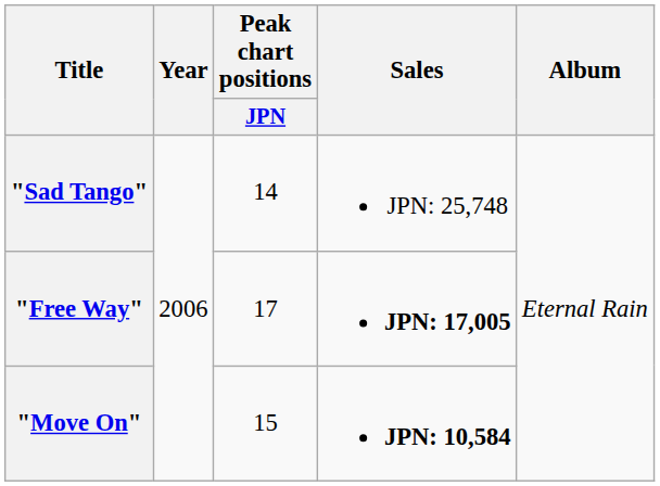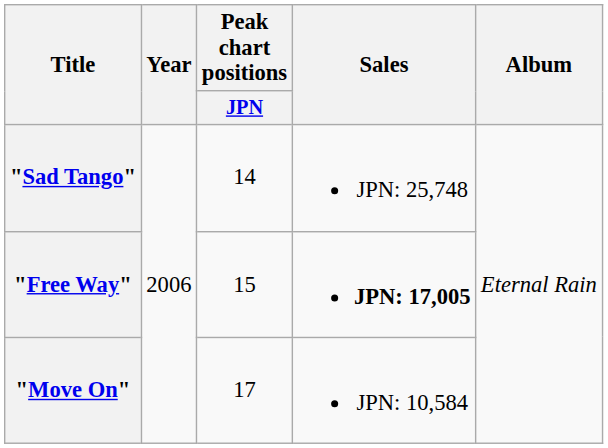 <table class="wikitable plainrowheaders" style="text-align:center;">
 <tr>
 <th scope="col" rowspan="2">Title</th>
 <th scope="col" rowspan="2">Year</th>
 <th>Peak chart positions</th>
 <th scope="col" rowspan="2">Sales</th>
 <th scope="col" rowspan="2">Album</th>
 </tr>
 <tr>
 <th scope="col" style="width:3em;font-size:90%;"><a href='#'>JPN</a><br></th>
 </tr>
 <tr>
 <th scope="row">"<a href='#'>Sad Tango</a>"</th>
 <td rowspan="3">2006</td>
 <td>14</td>
 <td><br><ul><li>JPN: 25,748 </li></ul></td>
 <td rowspan="3"><em>Eternal Rain</em></td>
 </tr>
 <tr>
 <th scope="row">"<a href='#'>Free Way</a>"</th>
-<td>17</td>
+<td>15</td>
 <td><strong><br><ul><li>JPN: 17,005 </li></ul></strong></td>
 </tr>
 <tr>
 <th scope="row">"<a href='#'>Move On</a>"</th>
-<td>15</td>
-<td><strong><br><ul><li>JPN: 10,584 </li></ul></strong></td>
+<td>17</td>
+<td><br><ul><li>JPN: 10,584 </li></ul></td>
 </tr>
 </table>
